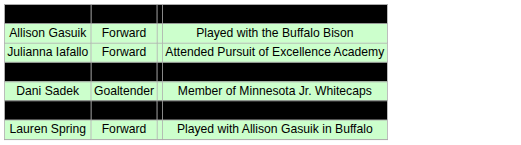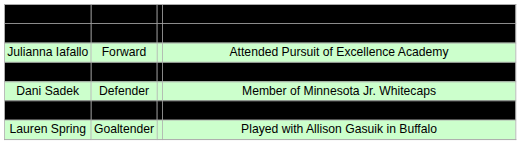 <table class="wikitable">
 <tr align="center">
 </tr>
 <tr align="center" bgcolor=" ">
 <td>Jessica Dunne</td>
-<td>Goaltender</td>
+<td>Defender</td>
 <td></td>
 <td>Member of Chicago Fury</td>
 </tr>
-<tr align="center" bgcolor="#ccffcc">
-<td>Allison Gasuik</td>
-<td>Forward</td>
+<tr align="center" bgcolor=" ">
+<td>Selena Hunter</td>
+<td>Goaltender</td>
 <td></td>
-<td>Played with the Buffalo Bison</td>
+<td>Redshirt in 2014–15; attended North American Hockey Academy</td>
 </tr>
 <tr align="center" bgcolor="#ccffcc">
 <td>Julianna Iafallo</td>
 <td>Forward</td>
 <td></td>
 <td>Attended Pursuit of Excellence Academy</td>
 </tr>
 <tr align="center" bgcolor=" ">
 <td>Alex LaMere</td>
 <td>Forward</td>
 <td></td>
 <td>2014–15 Redshirt</td>
 </tr>
 <tr align="center" bgcolor="#ccffcc">
 <td>Dani Sadek</td>
-<td>Goaltender</td>
+<td>Defender</td>
 <td></td>
 <td>Member of Minnesota Jr. Whitecaps</td>
 </tr>
 <tr align="center" bgcolor=" ">
 <td>Kassidy Sauve</td>
 <td>Goaltender</td>
 <td></td>
 <td><strong>Minded the net for the Whitby Wolves</strong></td>
 </tr>
 <tr align="center" bgcolor="#ccffcc">
 <td>Lauren Spring</td>
-<td>Forward</td>
+<td>Goaltender</td>
 <td></td>
 <td>Played with Allison Gasuik in Buffalo</td>
 </tr>
 <tr align="center" bgcolor=" ">
 </tr>
 </table>
